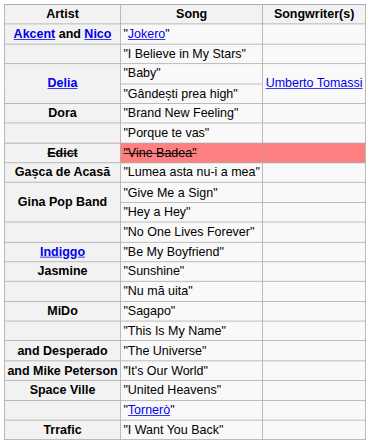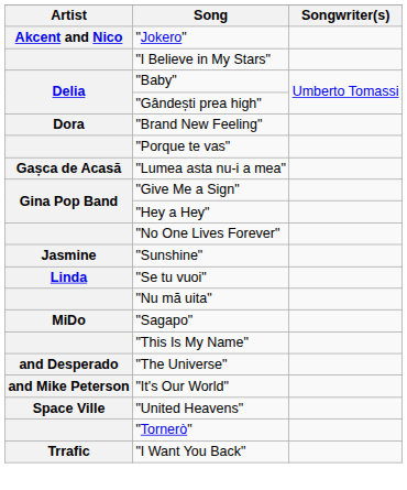 <table class="wikitable sortable plainrowheaders" style="margin: 1em auto 1em auto; text-align:left;">
 <tr>
 </tr>
 <tr>
 <th scope="col">Artist</th>
 <th scope="col">Song</th>
 <th>Songwriter(s)</th>
 </tr>
 <tr>
 <th scope="row"><a href='#'>Akcent</a> and <a href='#'>Nico</a></th>
 <td>"<a href='#'>Jokero</a>"</td>
 <td></td>
 </tr>
 <tr>
 <th scope="row"></th>
 <td>"I Believe in My Stars"</td>
 <td></td>
 </tr>
 <tr>
 <th scope="row" rowspan="2"><a href='#'>Delia</a></th>
 <td>"Baby"</td>
 <td rowspan="2"><a href='#'>Umberto Tomassi</a></td>
 </tr>
 <tr>
 <td>"Gândești prea high"</td>
 </tr>
 <tr>
 <th scope="row">Dora</th>
 <td>"Brand New Feeling"</td>
 <td></td>
 </tr>
 <tr>
 <th scope="row"></th>
 <td>"Porque te vas"</td>
 <td></td>
 </tr>
-<tr style="background:#fe8080;">
-<th scope="row"><s>Edict</s></th>
-<td><s>"Vine Badea"</s></td>
-<td><s></s></td>
-</tr>
 <tr>
 <th scope="row">Gașca de Acasă</th>
 <td>"Lumea asta nu-i a mea"</td>
 <td></td>
 </tr>
 <tr>
 <th scope="row" rowspan="2">Gina Pop Band</th>
 <td>"Give Me a Sign"</td>
 <td></td>
 </tr>
 <tr>
 <td>"Hey a Hey"</td>
 <td></td>
 </tr>
 <tr>
 <th scope="row"></th>
 <td>"No One Lives Forever"</td>
 <td></td>
 </tr>
 <tr>
-<th scope="row"><a href='#'>Indiggo</a></th>
-<td>"Be My Boyfriend"</td>
+<th scope="row">Jasmine</th>
+<td>"Sunshine"</td>
 <td></td>
 </tr>
 <tr>
-<th scope="row">Jasmine</th>
-<td>"Sunshine"</td>
+<th scope="row"><a href='#'>Linda</a></th>
+<td>"Se tu vuoi"</td>
 <td></td>
 </tr>
 <tr>
 <th scope="row"></th>
 <td>"Nu mă uita"</td>
 <td></td>
 </tr>
 <tr>
 <th scope="row">MiDo</th>
 <td>"Sagapo"</td>
 <td></td>
 </tr>
 <tr>
 <th scope="row"></th>
 <td>"This Is My Name"</td>
 <td></td>
 </tr>
 <tr>
 <th scope="row"> and Desperado</th>
 <td>"The Universe"</td>
 <td></td>
 </tr>
 <tr>
 <th scope="row"> and Mike Peterson</th>
 <td>"It's Our World"</td>
 <td></td>
 </tr>
 <tr>
 <th scope="row">Space Ville</th>
 <td>"United Heavens"</td>
 <td></td>
 </tr>
 <tr>
 <th scope="row"></th>
 <td>"<a href='#'>Tornerò</a>"</td>
 <td></td>
 </tr>
 <tr>
 <th scope="row">Trrafic</th>
 <td>"I Want You Back"</td>
 <td></td>
 </tr>
 </table>
